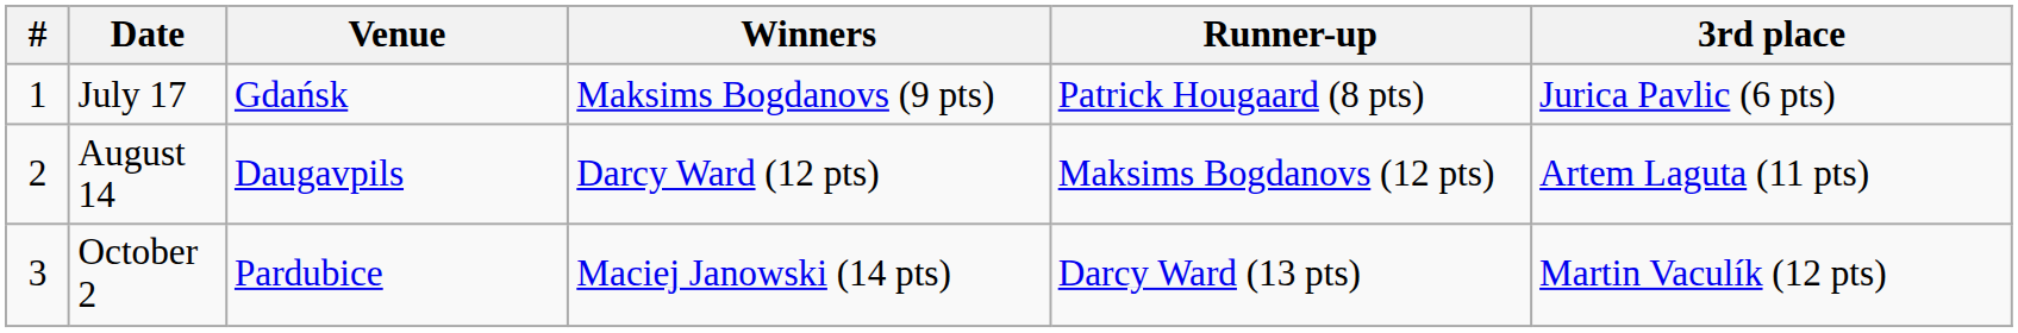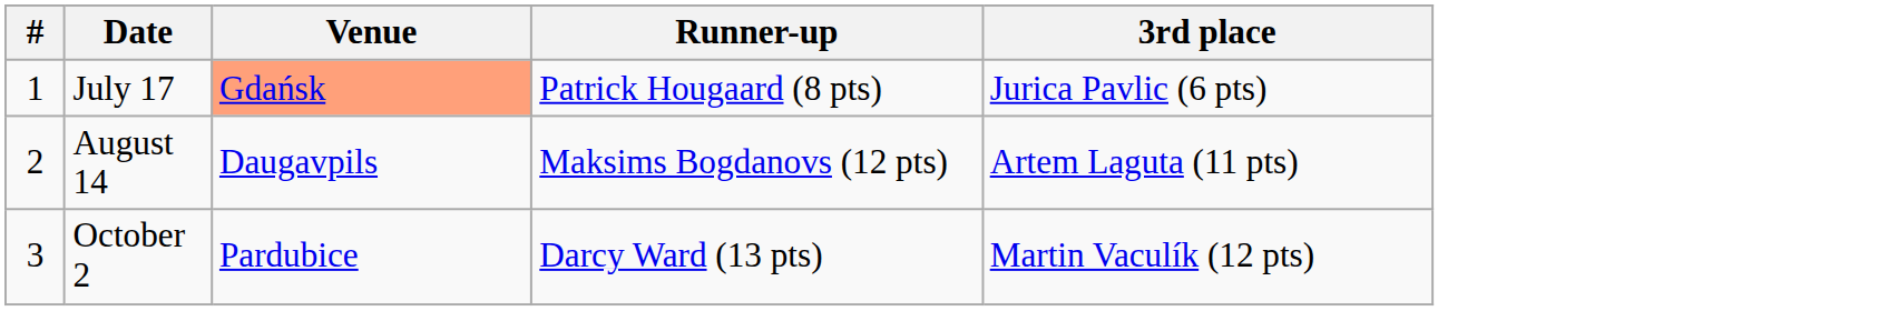 <table class="wikitable">
 <tr align=center>
 <th width=20px>#</th>
 <th width=60px>Date</th>
 <th width=140px>Venue</th>
-<th width=200px>Winners</th>
 <th width=200px>Runner-up</th>
 <th width=200px>3rd place</th>
 </tr>
 <tr>
 <td align=center>1</td>
 <td>July 17</td>
-<td> <a href='#'>Gdańsk</a></td>
-<td> <a href='#'>Maksims Bogdanovs</a> (9 pts)</td>
+<td style="background: lightsalmon;"> <a href='#'>Gdańsk</a></td>
 <td> <a href='#'>Patrick Hougaard</a> (8 pts)</td>
 <td> <a href='#'>Jurica Pavlic</a> (6 pts)</td>
 </tr>
 <tr>
 <td align=center>2</td>
 <td>August 14</td>
 <td> <a href='#'>Daugavpils</a></td>
-<td> <a href='#'>Darcy Ward</a> (12 pts)</td>
 <td> <a href='#'>Maksims Bogdanovs</a> (12 pts)</td>
 <td> <a href='#'>Artem Laguta</a> (11 pts)</td>
 </tr>
 <tr>
 <td align=center>3</td>
 <td>October 2</td>
 <td> <a href='#'>Pardubice</a></td>
-<td> <a href='#'>Maciej Janowski</a> (14 pts)</td>
 <td> <a href='#'>Darcy Ward</a> (13 pts)</td>
 <td> <a href='#'>Martin Vaculík</a> (12 pts)</td>
 </tr>
 </table>
